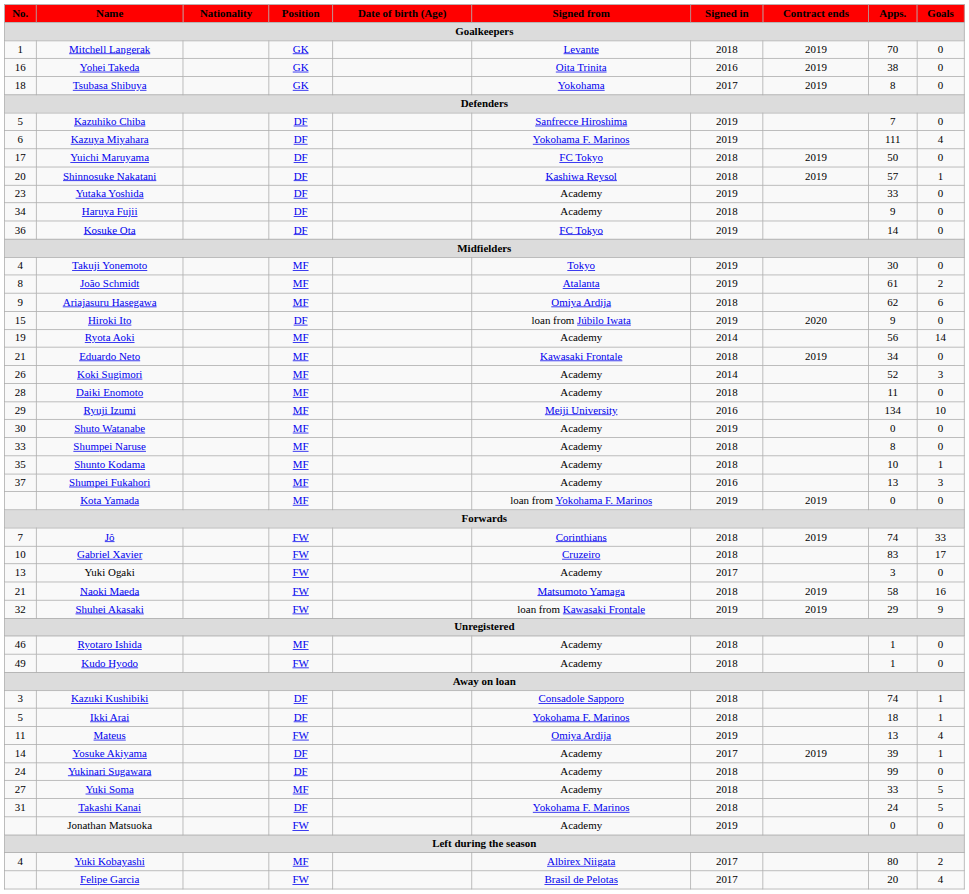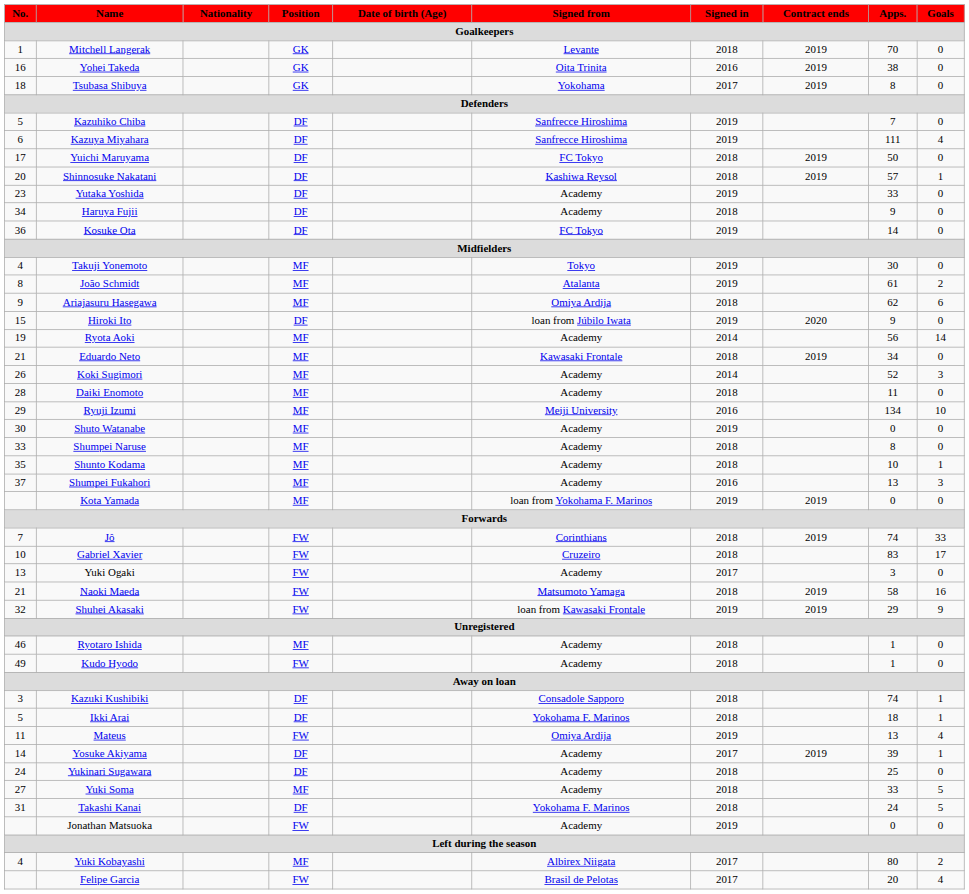 <table class="wikitable"  style="text-align:center; font-size:90%; width:100%;">
 <tr>
 <th style="background:#FF0000; color:#000000; text-align:center;">No.</th>
 <th style="background:#FF0000; color:#000000; text-align:center;">Name</th>
 <th style="background:#FF0000; color:#000000; text-align:center;">Nationality</th>
 <th style="background:#FF0000; color:#000000; text-align:center;">Position</th>
 <th style="background:#FF0000; color:#000000; text-align:center;">Date of birth (Age)</th>
 <th style="background:#FF0000; color:#000000; text-align:center;">Signed from</th>
 <th style="background:#FF0000; color:#000000; text-align:center;">Signed in</th>
 <th style="background:#FF0000; color:#000000; text-align:center;">Contract ends</th>
 <th style="background:#FF0000; color:#000000; text-align:center;">Apps.</th>
 <th style="background:#FF0000; color:#000000; text-align:center;">Goals</th>
 </tr>
 <tr>
 <th colspan="11"  style="background:#dcdcdc; text-align:center;">Goalkeepers</th>
 </tr>
 <tr>
 <td>1</td>
 <td><a href='#'>Mitchell Langerak</a></td>
 <td></td>
 <td><a href='#'>GK</a></td>
 <td></td>
 <td><a href='#'>Levante</a></td>
 <td>2018</td>
 <td>2019</td>
 <td>70</td>
 <td>0</td>
 </tr>
 <tr>
 <td>16</td>
 <td><a href='#'>Yohei Takeda</a></td>
 <td></td>
 <td><a href='#'>GK</a></td>
 <td></td>
 <td><a href='#'>Oita Trinita</a></td>
 <td>2016</td>
 <td>2019</td>
 <td>38</td>
 <td>0</td>
 </tr>
 <tr>
 <td>18</td>
 <td><a href='#'>Tsubasa Shibuya</a></td>
 <td></td>
 <td><a href='#'>GK</a></td>
 <td></td>
 <td><a href='#'>Yokohama</a></td>
 <td>2017</td>
 <td>2019</td>
 <td>8</td>
 <td>0</td>
 </tr>
 <tr>
 <th colspan="11"  style="background:#dcdcdc; text-align:center;">Defenders</th>
 </tr>
 <tr>
 <td>5</td>
 <td><a href='#'>Kazuhiko Chiba</a></td>
 <td></td>
 <td><a href='#'>DF</a></td>
 <td></td>
 <td><a href='#'>Sanfrecce Hiroshima</a></td>
 <td>2019</td>
 <td></td>
 <td>7</td>
 <td>0</td>
 </tr>
 <tr>
 <td>6</td>
 <td><a href='#'>Kazuya Miyahara</a></td>
 <td></td>
 <td><a href='#'>DF</a></td>
 <td></td>
-<td><a href='#'>Yokohama F. Marinos</a></td>
+<td><a href='#'>Sanfrecce Hiroshima</a></td>
 <td>2019</td>
 <td></td>
 <td>111</td>
 <td>4</td>
 </tr>
 <tr>
 <td>17</td>
 <td><a href='#'>Yuichi Maruyama</a></td>
 <td></td>
 <td><a href='#'>DF</a></td>
 <td></td>
 <td><a href='#'>FC Tokyo</a></td>
 <td>2018</td>
 <td>2019</td>
 <td>50</td>
 <td>0</td>
 </tr>
 <tr>
 <td>20</td>
 <td><a href='#'>Shinnosuke Nakatani</a></td>
 <td></td>
 <td><a href='#'>DF</a></td>
 <td></td>
 <td><a href='#'>Kashiwa Reysol</a></td>
 <td>2018</td>
 <td>2019</td>
 <td>57</td>
 <td>1</td>
 </tr>
 <tr>
 <td>23</td>
 <td><a href='#'>Yutaka Yoshida</a></td>
 <td></td>
 <td><a href='#'>DF</a></td>
 <td></td>
 <td>Academy</td>
 <td>2019</td>
 <td></td>
 <td>33</td>
 <td>0</td>
 </tr>
 <tr>
 <td>34</td>
 <td><a href='#'>Haruya Fujii</a></td>
 <td></td>
 <td><a href='#'>DF</a></td>
 <td></td>
 <td>Academy</td>
 <td>2018</td>
 <td></td>
 <td>9</td>
 <td>0</td>
 </tr>
 <tr>
 <td>36</td>
 <td><a href='#'>Kosuke Ota</a></td>
 <td></td>
 <td><a href='#'>DF</a></td>
 <td></td>
 <td><a href='#'>FC Tokyo</a></td>
 <td>2019</td>
 <td></td>
 <td>14</td>
 <td>0</td>
 </tr>
 <tr>
 <th colspan="11"  style="background:#dcdcdc; text-align:center;">Midfielders</th>
 </tr>
 <tr>
 <td>4</td>
 <td><a href='#'>Takuji Yonemoto</a></td>
 <td></td>
 <td><a href='#'>MF</a></td>
 <td></td>
 <td><a href='#'>Tokyo</a></td>
 <td>2019</td>
 <td></td>
 <td>30</td>
 <td>0</td>
 </tr>
 <tr>
 <td>8</td>
 <td><a href='#'>João Schmidt</a></td>
 <td></td>
 <td><a href='#'>MF</a></td>
 <td></td>
 <td><a href='#'>Atalanta</a></td>
 <td>2019</td>
 <td></td>
 <td>61</td>
 <td>2</td>
 </tr>
 <tr>
 <td>9</td>
 <td><a href='#'>Ariajasuru Hasegawa</a></td>
 <td></td>
 <td><a href='#'>MF</a></td>
 <td></td>
 <td><a href='#'>Omiya Ardija</a></td>
 <td>2018</td>
 <td></td>
 <td>62</td>
 <td>6</td>
 </tr>
 <tr>
 <td>15</td>
 <td><a href='#'>Hiroki Ito</a></td>
 <td></td>
 <td><a href='#'>DF</a></td>
 <td></td>
 <td>loan from <a href='#'>Júbilo Iwata</a></td>
 <td>2019</td>
 <td>2020</td>
 <td>9</td>
 <td>0</td>
 </tr>
 <tr>
 <td>19</td>
 <td><a href='#'>Ryota Aoki</a></td>
 <td></td>
 <td><a href='#'>MF</a></td>
 <td></td>
 <td>Academy</td>
 <td>2014</td>
 <td></td>
 <td>56</td>
 <td>14</td>
 </tr>
 <tr>
 <td>21</td>
 <td><a href='#'>Eduardo Neto</a></td>
 <td></td>
 <td><a href='#'>MF</a></td>
 <td></td>
 <td><a href='#'>Kawasaki Frontale</a></td>
 <td>2018</td>
 <td>2019</td>
 <td>34</td>
 <td>0</td>
 </tr>
 <tr>
 <td>26</td>
 <td><a href='#'>Koki Sugimori</a></td>
 <td></td>
 <td><a href='#'>MF</a></td>
 <td></td>
 <td>Academy</td>
 <td>2014</td>
 <td></td>
 <td>52</td>
 <td>3</td>
 </tr>
 <tr>
 <td>28</td>
 <td><a href='#'>Daiki Enomoto</a></td>
 <td></td>
 <td><a href='#'>MF</a></td>
 <td></td>
 <td>Academy</td>
 <td>2018</td>
 <td></td>
 <td>11</td>
 <td>0</td>
 </tr>
 <tr>
 <td>29</td>
 <td><a href='#'>Ryuji Izumi</a></td>
 <td></td>
 <td><a href='#'>MF</a></td>
 <td></td>
 <td><a href='#'>Meiji University</a></td>
 <td>2016</td>
 <td></td>
 <td>134</td>
 <td>10</td>
 </tr>
 <tr>
 <td>30</td>
 <td><a href='#'>Shuto Watanabe</a></td>
 <td></td>
 <td><a href='#'>MF</a></td>
 <td></td>
 <td>Academy</td>
 <td>2019</td>
 <td></td>
 <td>0</td>
 <td>0</td>
 </tr>
 <tr>
 <td>33</td>
 <td><a href='#'>Shumpei Naruse</a></td>
 <td></td>
 <td><a href='#'>MF</a></td>
 <td></td>
 <td>Academy</td>
 <td>2018</td>
 <td></td>
 <td>8</td>
 <td>0</td>
 </tr>
 <tr>
 <td>35</td>
 <td><a href='#'>Shunto Kodama</a></td>
 <td></td>
 <td><a href='#'>MF</a></td>
 <td></td>
 <td>Academy</td>
 <td>2018</td>
 <td></td>
 <td>10</td>
 <td>1</td>
 </tr>
 <tr>
 <td>37</td>
 <td><a href='#'>Shumpei Fukahori</a></td>
 <td></td>
 <td><a href='#'>MF</a></td>
 <td></td>
 <td>Academy</td>
 <td>2016</td>
 <td></td>
 <td>13</td>
 <td>3</td>
 </tr>
 <tr>
 <td></td>
 <td><a href='#'>Kota Yamada</a></td>
 <td></td>
 <td><a href='#'>MF</a></td>
 <td></td>
 <td>loan from <a href='#'>Yokohama F. Marinos</a></td>
 <td>2019</td>
 <td>2019</td>
 <td>0</td>
 <td>0</td>
 </tr>
 <tr>
 <th colspan="11"  style="background:#dcdcdc; text-align:center;">Forwards</th>
 </tr>
 <tr>
 <td>7</td>
 <td><a href='#'>Jô</a></td>
 <td></td>
 <td><a href='#'>FW</a></td>
 <td></td>
 <td><a href='#'>Corinthians</a></td>
 <td>2018</td>
 <td>2019</td>
 <td>74</td>
 <td>33</td>
 </tr>
 <tr>
 <td>10</td>
 <td><a href='#'>Gabriel Xavier</a></td>
 <td></td>
 <td><a href='#'>FW</a></td>
 <td></td>
 <td><a href='#'>Cruzeiro</a></td>
 <td>2018</td>
 <td></td>
 <td>83</td>
 <td>17</td>
 </tr>
 <tr>
 <td>13</td>
 <td>Yuki Ogaki</td>
 <td></td>
 <td><a href='#'>FW</a></td>
 <td></td>
 <td>Academy</td>
 <td>2017</td>
 <td></td>
 <td>3</td>
 <td>0</td>
 </tr>
 <tr>
 <td>21</td>
 <td><a href='#'>Naoki Maeda</a></td>
 <td></td>
 <td><a href='#'>FW</a></td>
 <td></td>
 <td><a href='#'>Matsumoto Yamaga</a></td>
 <td>2018</td>
 <td>2019</td>
 <td>58</td>
 <td>16</td>
 </tr>
 <tr>
 <td>32</td>
 <td><a href='#'>Shuhei Akasaki</a></td>
 <td></td>
 <td><a href='#'>FW</a></td>
 <td></td>
 <td>loan from <a href='#'>Kawasaki Frontale</a></td>
 <td>2019</td>
 <td>2019</td>
 <td>29</td>
 <td>9</td>
 </tr>
 <tr>
 <th colspan="11"  style="background:#dcdcdc; text-align:center;">Unregistered</th>
 </tr>
 <tr>
 <td>46</td>
 <td><a href='#'>Ryotaro Ishida</a></td>
 <td></td>
 <td><a href='#'>MF</a></td>
 <td></td>
 <td>Academy</td>
 <td>2018</td>
 <td></td>
 <td>1</td>
 <td>0</td>
 </tr>
 <tr>
 <td>49</td>
 <td><a href='#'>Kudo Hyodo</a></td>
 <td></td>
 <td><a href='#'>FW</a></td>
 <td></td>
 <td>Academy</td>
 <td>2018</td>
 <td></td>
 <td>1</td>
 <td>0</td>
 </tr>
 <tr>
 <th colspan="11"  style="background:#dcdcdc; text-align:center;">Away on loan</th>
 </tr>
 <tr>
 <td>3</td>
 <td><a href='#'>Kazuki Kushibiki</a></td>
 <td></td>
 <td><a href='#'>DF</a></td>
 <td></td>
 <td><a href='#'>Consadole Sapporo</a></td>
 <td>2018</td>
 <td></td>
 <td>74</td>
 <td>1</td>
 </tr>
 <tr>
 <td>5</td>
 <td><a href='#'>Ikki Arai</a></td>
 <td></td>
 <td><a href='#'>DF</a></td>
 <td></td>
 <td><a href='#'>Yokohama F. Marinos</a></td>
 <td>2018</td>
 <td></td>
 <td>18</td>
 <td>1</td>
 </tr>
 <tr>
 <td>11</td>
 <td><a href='#'>Mateus</a></td>
 <td></td>
 <td><a href='#'>FW</a></td>
 <td></td>
 <td><a href='#'>Omiya Ardija</a></td>
 <td>2019</td>
 <td></td>
 <td>13</td>
 <td>4</td>
 </tr>
 <tr>
 <td>14</td>
 <td><a href='#'>Yosuke Akiyama</a></td>
 <td></td>
 <td><a href='#'>DF</a></td>
 <td></td>
 <td>Academy</td>
 <td>2017</td>
 <td>2019</td>
 <td>39</td>
 <td>1</td>
 </tr>
 <tr>
 <td>24</td>
 <td><a href='#'>Yukinari Sugawara</a></td>
 <td></td>
 <td><a href='#'>DF</a></td>
 <td></td>
 <td>Academy</td>
 <td>2018</td>
 <td></td>
-<td>99</td>
+<td>25</td>
 <td>0</td>
 </tr>
 <tr>
 <td>27</td>
 <td><a href='#'>Yuki Soma</a></td>
 <td></td>
 <td><a href='#'>MF</a></td>
 <td></td>
 <td>Academy</td>
 <td>2018</td>
 <td></td>
 <td>33</td>
 <td>5</td>
 </tr>
 <tr>
 <td>31</td>
 <td><a href='#'>Takashi Kanai</a></td>
 <td></td>
 <td><a href='#'>DF</a></td>
 <td></td>
 <td><a href='#'>Yokohama F. Marinos</a></td>
 <td>2018</td>
 <td></td>
 <td>24</td>
 <td>5</td>
 </tr>
 <tr>
 <td></td>
 <td>Jonathan Matsuoka</td>
 <td></td>
 <td><a href='#'>FW</a></td>
 <td></td>
 <td>Academy</td>
 <td>2019</td>
 <td></td>
 <td>0</td>
 <td>0</td>
 </tr>
 <tr>
 <th colspan="11"  style="background:#dcdcdc; text-align:center;">Left during the season</th>
 </tr>
 <tr>
 <td>4</td>
 <td><a href='#'>Yuki Kobayashi</a></td>
 <td></td>
 <td><a href='#'>MF</a></td>
 <td></td>
 <td><a href='#'>Albirex Niigata</a></td>
 <td>2017</td>
 <td></td>
 <td>80</td>
 <td>2</td>
 </tr>
 <tr>
 <td></td>
 <td><a href='#'>Felipe Garcia</a></td>
 <td></td>
 <td><a href='#'>FW</a></td>
 <td></td>
 <td><a href='#'>Brasil de Pelotas</a></td>
 <td>2017</td>
 <td></td>
 <td>20</td>
 <td>4</td>
 </tr>
 </table>
